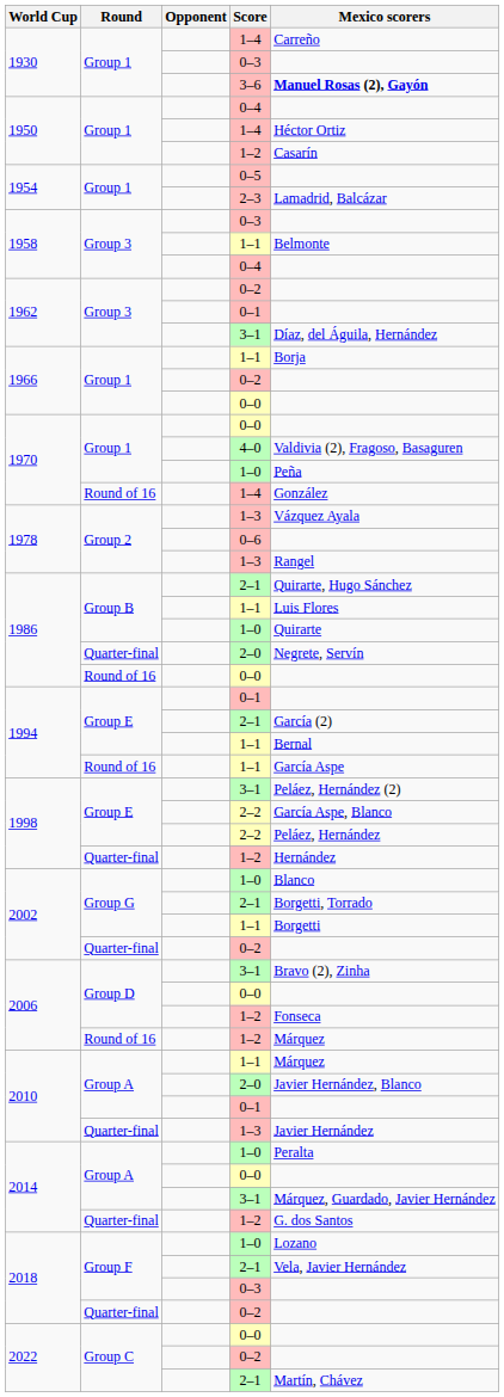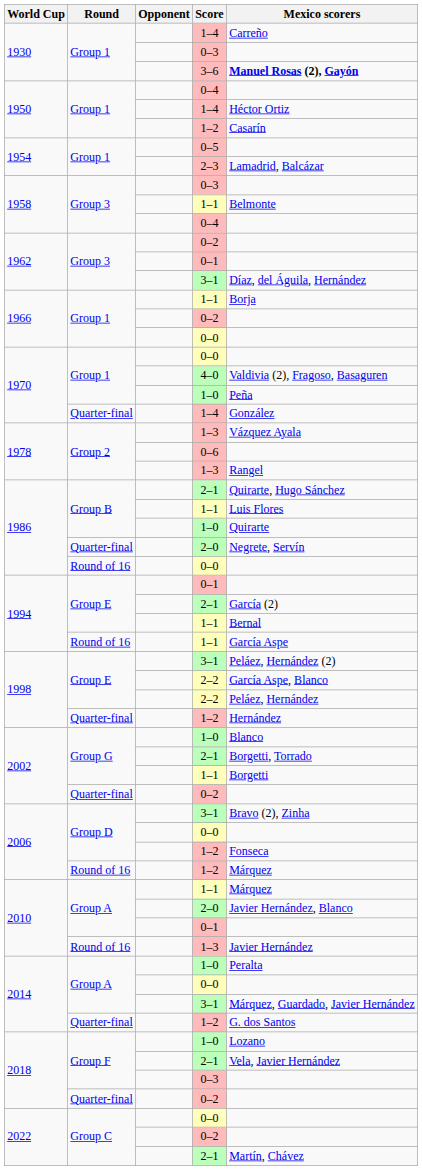 <table class="wikitable sortable" style="text-align:left;">
 <tr>
 <th>World Cup</th>
 <th>Round</th>
 <th>Opponent</th>
 <th>Score</th>
 <th>Mexico scorers</th>
 </tr>
 <tr>
 <td rowspan="3"> <a href='#'>1930</a></td>
 <td rowspan="3"><a href='#'>Group 1</a></td>
 <td></td>
 <td align=center bgcolor="#ffbbbb">1–4</td>
 <td><a href='#'>Carreño</a></td>
 </tr>
 <tr>
 <td></td>
 <td align=center bgcolor="#ffbbbb">0–3</td>
 <td></td>
 </tr>
 <tr>
 <td></td>
 <td align=center bgcolor="#ffbbbb">3–6</td>
 <td><strong><a href='#'>Manuel Rosas</a> (2), <a href='#'>Gayón</a></strong></td>
 </tr>
 <tr>
 <td rowspan="3"> <a href='#'>1950</a></td>
 <td rowspan="3"><a href='#'>Group 1</a></td>
 <td></td>
 <td align=center bgcolor="#ffbbbb">0–4</td>
 <td></td>
 </tr>
 <tr>
 <td></td>
 <td align=center bgcolor="#ffbbbb">1–4</td>
 <td><a href='#'>Héctor Ortiz</a></td>
 </tr>
 <tr>
 <td></td>
 <td align=center bgcolor="#ffbbbb">1–2</td>
 <td><a href='#'>Casarín</a></td>
 </tr>
 <tr>
 <td rowspan="2"> <a href='#'>1954</a></td>
 <td rowspan="2"><a href='#'>Group 1</a></td>
 <td></td>
 <td align=center bgcolor="#ffbbbb">0–5</td>
 <td></td>
 </tr>
 <tr>
 <td></td>
 <td align=center bgcolor="#ffbbbb">2–3</td>
 <td><a href='#'>Lamadrid</a>, <a href='#'>Balcázar</a></td>
 </tr>
 <tr>
 <td rowspan="3"> <a href='#'>1958</a></td>
 <td rowspan="3"><a href='#'>Group 3</a></td>
 <td></td>
 <td align=center bgcolor="#ffbbbb">0–3</td>
 <td></td>
 </tr>
 <tr>
 <td></td>
 <td align=center bgcolor="#ffffbb">1–1</td>
 <td><a href='#'>Belmonte</a></td>
 </tr>
 <tr>
 <td></td>
 <td align=center bgcolor="#ffbbbb">0–4</td>
 <td></td>
 </tr>
 <tr>
 <td rowspan="3"> <a href='#'>1962</a></td>
 <td rowspan="3"><a href='#'>Group 3</a></td>
 <td></td>
 <td align=center bgcolor="#ffbbbb">0–2</td>
 <td></td>
 </tr>
 <tr>
 <td></td>
 <td align=center bgcolor="#ffbbbb">0–1</td>
 <td></td>
 </tr>
 <tr>
 <td></td>
 <td align=center bgcolor="#bbffbb">3–1</td>
 <td><a href='#'>Díaz</a>, <a href='#'>del Águila</a>, <a href='#'>Hernández</a></td>
 </tr>
 <tr>
 <td rowspan="3"> <a href='#'>1966</a></td>
 <td rowspan="3"><a href='#'>Group 1</a></td>
 <td></td>
 <td align=center bgcolor="#ffffbb">1–1</td>
 <td><a href='#'>Borja</a></td>
 </tr>
 <tr>
 <td></td>
 <td align=center bgcolor="#ffbbbb">0–2</td>
 <td></td>
 </tr>
 <tr>
 <td></td>
 <td align=center bgcolor="#ffffbb">0–0</td>
 <td></td>
 </tr>
 <tr>
 <td rowspan="4"> <a href='#'>1970</a></td>
 <td rowspan="3"><a href='#'>Group 1</a></td>
 <td></td>
 <td align=center bgcolor="#ffffbb">0–0</td>
 <td></td>
 </tr>
 <tr>
 <td></td>
 <td align=center bgcolor="#bbffbb">4–0</td>
 <td><a href='#'>Valdivia</a> (2), <a href='#'>Fragoso</a>, <a href='#'>Basaguren</a></td>
 </tr>
 <tr>
 <td></td>
 <td align=center bgcolor="#bbffbb">1–0</td>
 <td><a href='#'>Peña</a></td>
 </tr>
 <tr>
-<td><a href='#'>Round of 16</a></td>
+<td><a href='#'>Quarter-final</a></td>
 <td></td>
 <td align=center bgcolor="#ffbbbb">1–4</td>
 <td><a href='#'>González</a></td>
 </tr>
 <tr>
 <td rowspan="3"> <a href='#'>1978</a></td>
 <td rowspan="3"><a href='#'>Group 2</a></td>
 <td></td>
 <td align=center bgcolor="#ffbbbb">1–3</td>
 <td><a href='#'>Vázquez Ayala</a></td>
 </tr>
 <tr>
 <td></td>
 <td align=center bgcolor="#ffbbbb">0–6</td>
 <td></td>
 </tr>
 <tr>
 <td></td>
 <td align=center bgcolor="#ffbbbb">1–3</td>
 <td><a href='#'>Rangel</a></td>
 </tr>
 <tr>
 <td rowspan="5"> <a href='#'>1986</a></td>
 <td rowspan="3"><a href='#'>Group B</a></td>
 <td></td>
 <td align=center bgcolor="#bbffbb">2–1</td>
 <td><a href='#'>Quirarte</a>, <a href='#'>Hugo Sánchez</a></td>
 </tr>
 <tr>
 <td></td>
 <td align=center bgcolor="#ffffbb">1–1</td>
 <td><a href='#'>Luis Flores</a></td>
 </tr>
 <tr>
 <td></td>
 <td align=center bgcolor="#bbffbb">1–0</td>
 <td><a href='#'>Quirarte</a></td>
 </tr>
 <tr>
 <td><a href='#'>Quarter-final</a></td>
 <td></td>
 <td align=center bgcolor="#bbffbb">2–0</td>
 <td><a href='#'>Negrete</a>, <a href='#'>Servín</a></td>
 </tr>
 <tr>
 <td><a href='#'>Round of 16</a></td>
 <td></td>
 <td align=center bgcolor="#ffffbb">0–0  </td>
 <td></td>
 </tr>
 <tr>
 <td rowspan="4"> <a href='#'>1994</a></td>
 <td rowspan="3"><a href='#'>Group E</a></td>
 <td></td>
 <td align=center bgcolor="#ffbbbb">0–1</td>
 <td></td>
 </tr>
 <tr>
 <td></td>
 <td align=center bgcolor="#bbffbb">2–1</td>
 <td><a href='#'>García</a> (2)</td>
 </tr>
 <tr>
 <td></td>
 <td align=center bgcolor="#ffffbb">1–1</td>
 <td><a href='#'>Bernal</a></td>
 </tr>
 <tr>
 <td><a href='#'>Round of 16</a></td>
 <td></td>
 <td align=center bgcolor="#ffffbb">1–1  </td>
 <td><a href='#'>García Aspe</a></td>
 </tr>
 <tr>
 <td rowspan="4"> <a href='#'>1998</a></td>
 <td rowspan="3"><a href='#'>Group E</a></td>
 <td></td>
 <td align=center bgcolor="#bbffbb">3–1</td>
 <td><a href='#'>Peláez</a>, <a href='#'>Hernández</a> (2)</td>
 </tr>
 <tr>
 <td></td>
 <td align=center bgcolor="#ffffbb">2–2</td>
 <td><a href='#'>García Aspe</a>, <a href='#'>Blanco</a></td>
 </tr>
 <tr>
 <td></td>
 <td align=center bgcolor="#ffffbb">2–2</td>
 <td><a href='#'>Peláez</a>, <a href='#'>Hernández</a></td>
 </tr>
 <tr>
 <td><a href='#'>Quarter-final</a></td>
 <td></td>
 <td align=center bgcolor="#ffbbbb">1–2</td>
 <td><a href='#'>Hernández</a></td>
 </tr>
 <tr>
 <td rowspan="4">  <a href='#'>2002</a></td>
 <td rowspan="3"><a href='#'>Group G</a></td>
 <td></td>
 <td align=center bgcolor="#bbffbb">1–0</td>
 <td><a href='#'>Blanco</a></td>
 </tr>
 <tr>
 <td></td>
 <td align=center bgcolor="#bbffbb">2–1</td>
 <td><a href='#'>Borgetti</a>, <a href='#'>Torrado</a></td>
 </tr>
 <tr>
 <td></td>
 <td align=center bgcolor="#ffffbb">1–1</td>
 <td><a href='#'>Borgetti</a></td>
 </tr>
 <tr>
 <td><a href='#'>Quarter-final</a></td>
 <td></td>
 <td align=center bgcolor="#ffbbbb">0–2</td>
 <td></td>
 </tr>
 <tr>
 <td rowspan="4"> <a href='#'>2006</a></td>
 <td rowspan="3"><a href='#'>Group D</a></td>
 <td></td>
 <td align=center bgcolor="#bbffbb">3–1</td>
 <td><a href='#'>Bravo</a> (2), <a href='#'>Zinha</a></td>
 </tr>
 <tr>
 <td></td>
 <td align=center bgcolor="#ffffbb">0–0</td>
 <td></td>
 </tr>
 <tr>
 <td></td>
 <td align=center bgcolor="#ffbbbb">1–2</td>
 <td><a href='#'>Fonseca</a></td>
 </tr>
 <tr>
 <td><a href='#'>Round of 16</a></td>
 <td></td>
 <td align=center bgcolor="#ffbbbb">1–2 </td>
 <td><a href='#'>Márquez</a></td>
 </tr>
 <tr>
 <td rowspan="4"> <a href='#'>2010</a></td>
 <td rowspan=3><a href='#'>Group A</a></td>
 <td></td>
 <td align=center bgcolor="#ffffbb">1–1</td>
 <td><a href='#'>Márquez</a></td>
 </tr>
 <tr>
 <td></td>
 <td align=center bgcolor="#bbffbb">2–0</td>
 <td><a href='#'>Javier Hernández</a>, <a href='#'>Blanco</a></td>
 </tr>
 <tr>
 <td></td>
 <td align=center bgcolor="#ffbbbb">0–1</td>
 <td></td>
 </tr>
 <tr>
-<td><a href='#'>Quarter-final</a></td>
+<td><a href='#'>Round of 16</a></td>
 <td></td>
 <td align=center bgcolor="#ffbbbb">1–3</td>
 <td><a href='#'>Javier Hernández</a></td>
 </tr>
 <tr>
 <td rowspan="4"> <a href='#'>2014</a></td>
 <td rowspan="3"><a href='#'>Group A</a></td>
 <td></td>
 <td align=center bgcolor="#bbffbb">1–0</td>
 <td><a href='#'>Peralta</a></td>
 </tr>
 <tr>
 <td></td>
 <td align=center bgcolor="#ffffbb">0–0</td>
 <td></td>
 </tr>
 <tr>
 <td></td>
 <td align=center bgcolor="#bbffbb">3–1</td>
 <td><a href='#'>Márquez</a>, <a href='#'>Guardado</a>, <a href='#'>Javier Hernández</a></td>
 </tr>
 <tr>
 <td><a href='#'>Quarter-final</a></td>
 <td></td>
 <td align=center bgcolor="#ffbbbb">1–2</td>
 <td><a href='#'>G. dos Santos</a></td>
 </tr>
 <tr>
 <td rowspan="4"> <a href='#'>2018</a></td>
 <td rowspan="3"><a href='#'>Group F</a></td>
 <td></td>
 <td align=center bgcolor="#bbffbb">1–0</td>
 <td><a href='#'>Lozano</a></td>
 </tr>
 <tr>
 <td></td>
 <td align=center bgcolor="#bbffbb">2–1</td>
 <td><a href='#'>Vela</a>, <a href='#'>Javier Hernández</a></td>
 </tr>
 <tr>
 <td></td>
 <td align=center bgcolor="#ffbbbb">0–3</td>
 <td></td>
 </tr>
 <tr>
 <td><a href='#'>Quarter-final</a></td>
 <td></td>
 <td align=center bgcolor="#ffbbbb">0–2</td>
 <td></td>
 </tr>
 <tr>
 <td rowspan="3"> <a href='#'>2022</a></td>
 <td rowspan="3"><a href='#'>Group C</a></td>
 <td></td>
 <td align=center bgcolor="#ffffbb">0–0</td>
 <td></td>
 </tr>
 <tr>
 <td></td>
 <td align=center bgcolor="#ffbbbb">0–2</td>
 <td></td>
 </tr>
 <tr>
 <td></td>
 <td align=center bgcolor="#bbffbb">2–1</td>
 <td><a href='#'>Martín</a>, <a href='#'>Chávez</a></td>
 </tr>
 </table>
